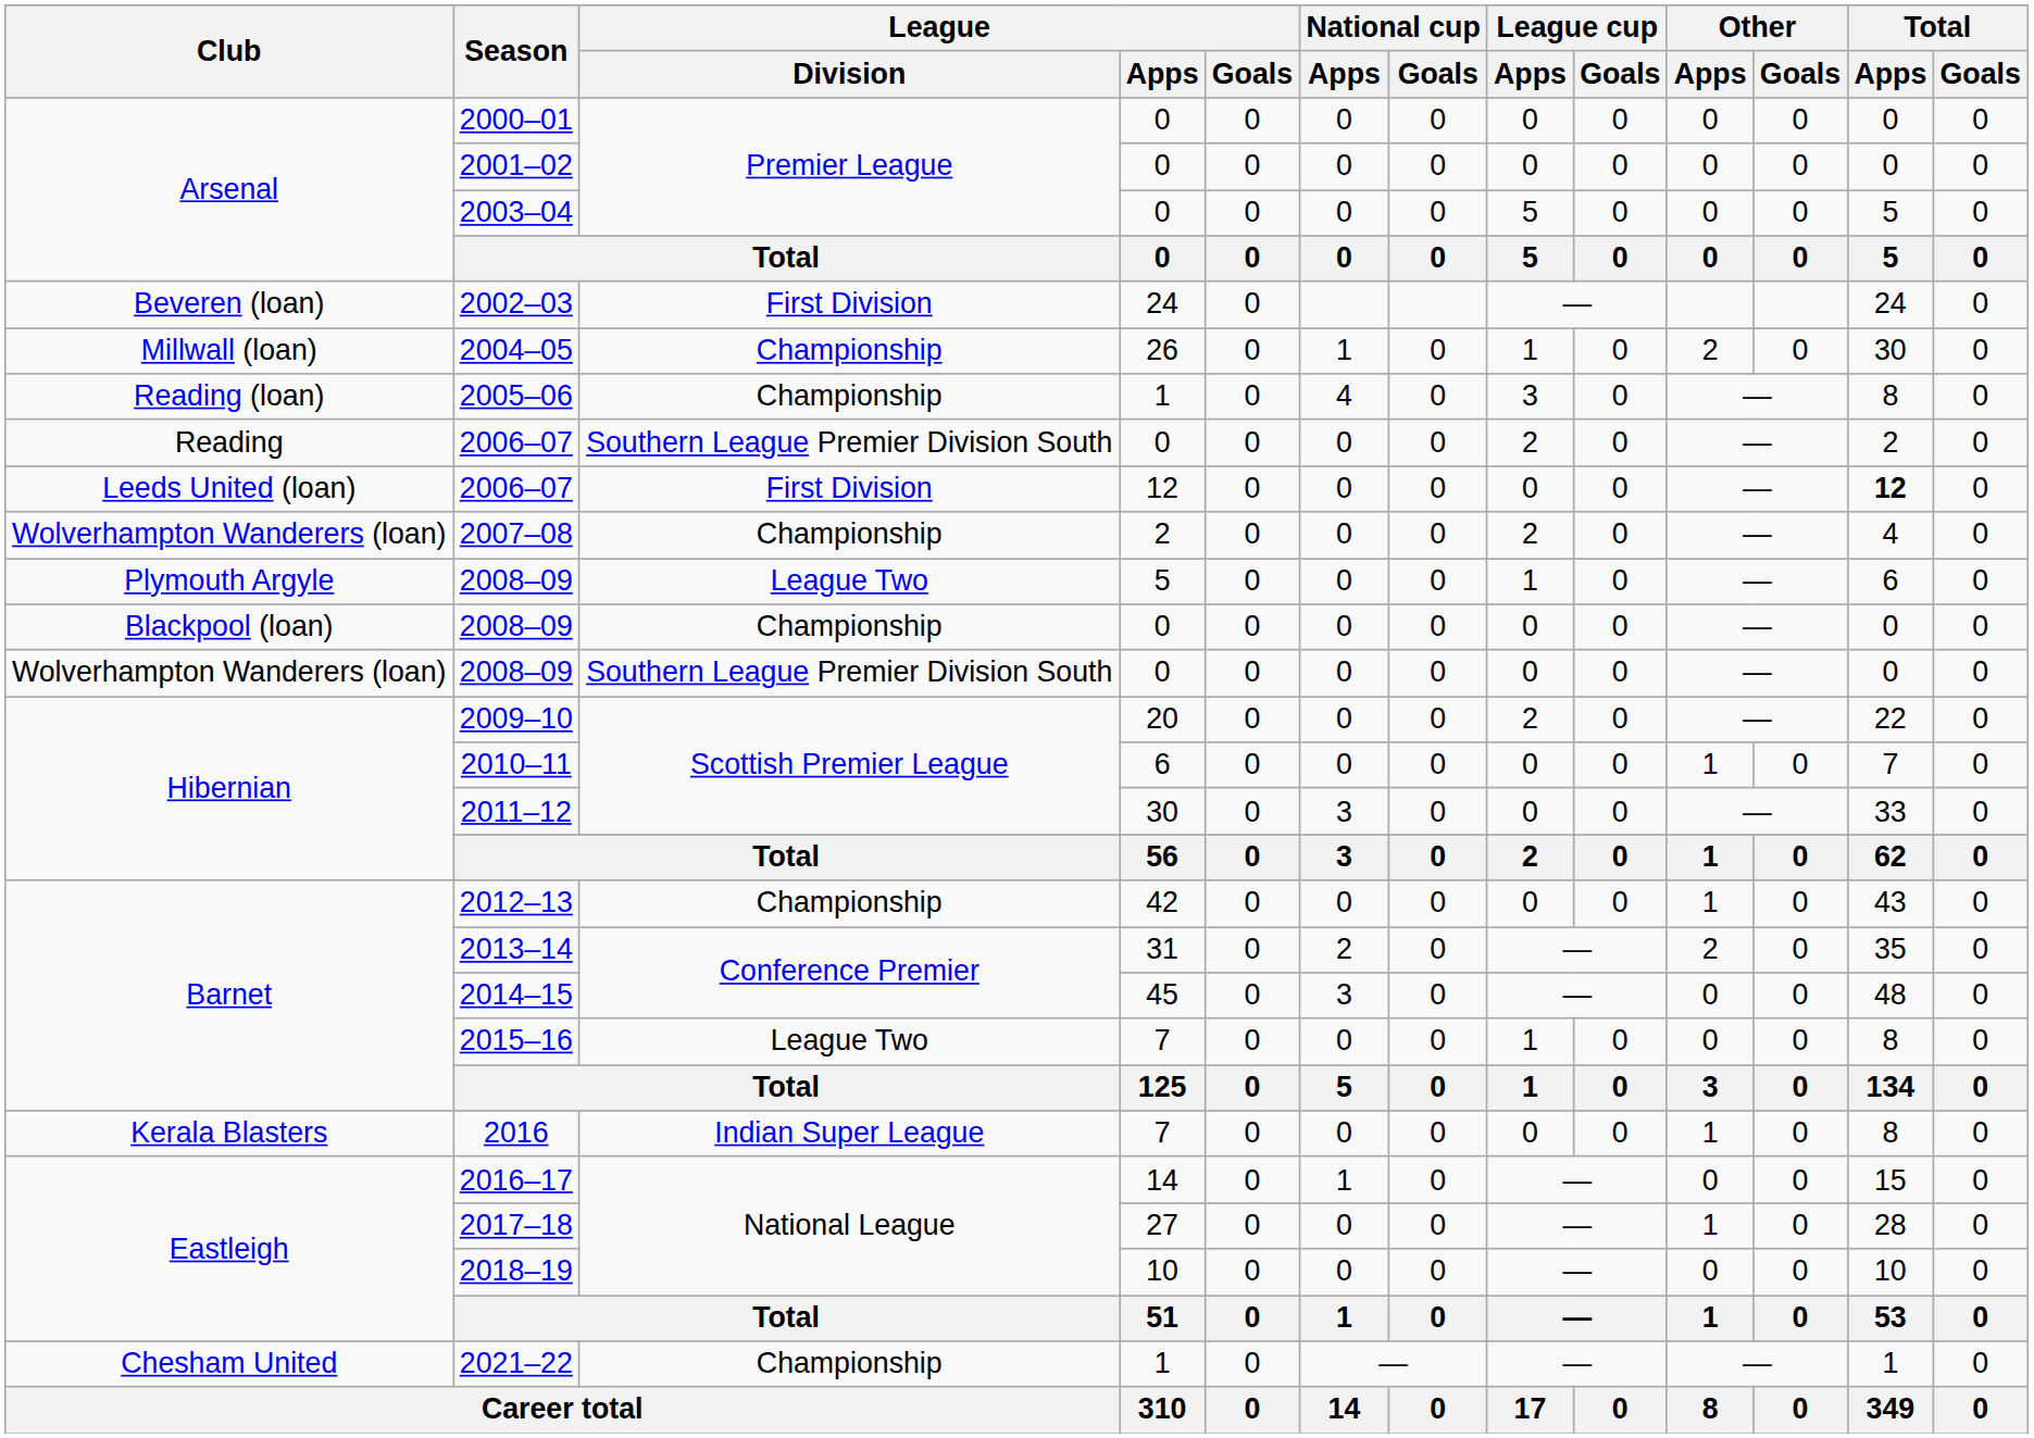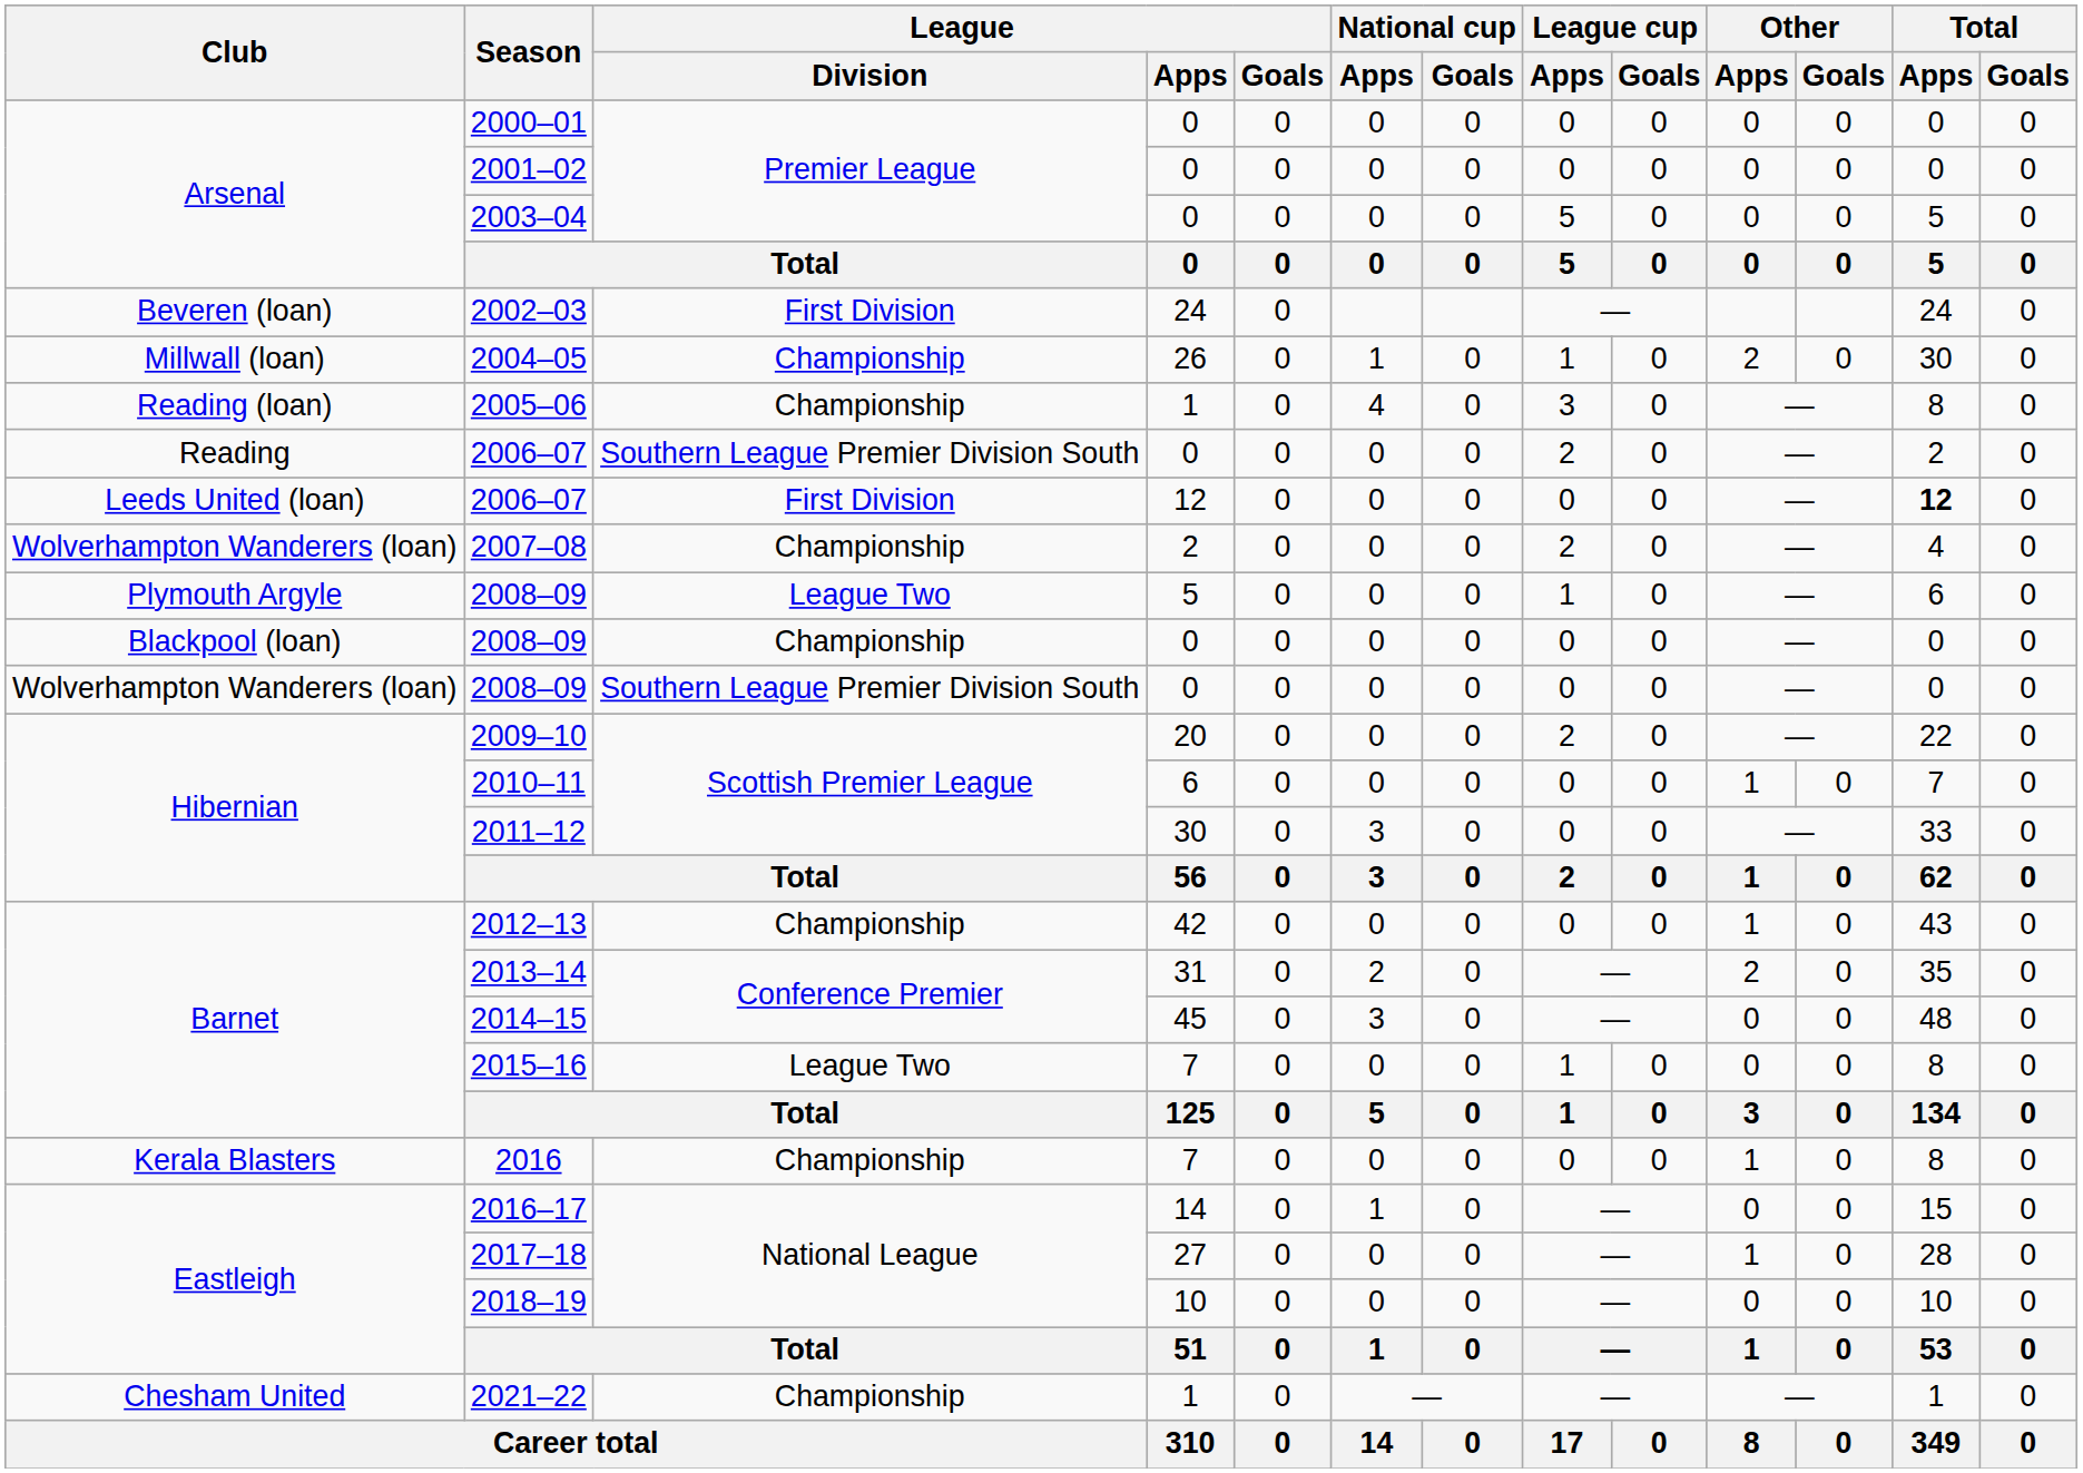 <table class="wikitable" style="text-align:center">
 <tr>
 <th rowspan="2">Club</th>
 <th rowspan="2">Season</th>
 <th colspan="3">League</th>
 <th colspan="2">National cup</th>
 <th colspan="2">League cup</th>
 <th colspan="2">Other</th>
 <th colspan="2">Total</th>
 </tr>
 <tr>
 <th>Division</th>
 <th>Apps</th>
 <th>Goals</th>
 <th>Apps</th>
 <th>Goals</th>
 <th>Apps</th>
 <th>Goals</th>
 <th>Apps</th>
 <th>Goals</th>
 <th>Apps</th>
 <th>Goals</th>
 </tr>
 <tr>
 <td rowspan="4"><a href='#'>Arsenal</a></td>
 <td><a href='#'>2000–01</a></td>
 <td rowspan="3"><a href='#'>Premier League</a></td>
 <td>0</td>
 <td>0</td>
 <td>0</td>
 <td>0</td>
 <td>0</td>
 <td>0</td>
 <td>0</td>
 <td>0</td>
 <td>0</td>
 <td>0</td>
 </tr>
 <tr>
 <td><a href='#'>2001–02</a></td>
 <td>0</td>
 <td>0</td>
 <td>0</td>
 <td>0</td>
 <td>0</td>
 <td>0</td>
 <td>0</td>
 <td>0</td>
 <td>0</td>
 <td>0</td>
 </tr>
 <tr>
 <td><a href='#'>2003–04</a></td>
 <td>0</td>
 <td>0</td>
 <td>0</td>
 <td>0</td>
 <td>5</td>
 <td>0</td>
 <td>0</td>
 <td>0</td>
 <td>5</td>
 <td>0</td>
 </tr>
 <tr>
 <th colspan="2">Total</th>
 <th>0</th>
 <th>0</th>
 <th>0</th>
 <th>0</th>
 <th>5</th>
 <th>0</th>
 <th>0</th>
 <th>0</th>
 <th>5</th>
 <th>0</th>
 </tr>
 <tr>
 <td><a href='#'>Beveren</a> (loan)</td>
 <td><a href='#'>2002–03</a></td>
 <td><a href='#'>First Division</a></td>
 <td>24</td>
 <td>0</td>
 <td></td>
 <td></td>
 <td colspan="2">—</td>
 <td></td>
 <td></td>
 <td>24</td>
 <td>0</td>
 </tr>
 <tr>
 <td><a href='#'>Millwall</a> (loan)</td>
 <td><a href='#'>2004–05</a></td>
 <td><a href='#'>Championship</a></td>
 <td>26</td>
 <td>0</td>
 <td>1</td>
 <td>0</td>
 <td>1</td>
 <td>0</td>
 <td>2</td>
 <td>0</td>
 <td>30</td>
 <td>0</td>
 </tr>
 <tr>
 <td><a href='#'>Reading</a> (loan)</td>
 <td><a href='#'>2005–06</a></td>
 <td>Championship</td>
 <td>1</td>
 <td>0</td>
 <td>4</td>
 <td>0</td>
 <td>3</td>
 <td>0</td>
 <td colspan="2">—</td>
 <td>8</td>
 <td>0</td>
 </tr>
 <tr>
 <td>Reading</td>
 <td><a href='#'>2006–07</a></td>
 <td><a href='#'>Southern League</a> Premier Division South</td>
 <td>0</td>
 <td>0</td>
 <td>0</td>
 <td>0</td>
 <td>2</td>
 <td>0</td>
 <td colspan="2">—</td>
 <td>2</td>
 <td>0</td>
 </tr>
 <tr>
 <td><a href='#'>Leeds United</a> (loan)</td>
 <td><a href='#'>2006–07</a></td>
 <td><a href='#'>First Division</a></td>
 <td>12</td>
 <td>0</td>
 <td>0</td>
 <td>0</td>
 <td>0</td>
 <td>0</td>
 <td colspan="2">—</td>
 <td><strong>12</strong></td>
 <td>0</td>
 </tr>
 <tr>
 <td><a href='#'>Wolverhampton Wanderers</a> (loan)</td>
 <td><a href='#'>2007–08</a></td>
 <td>Championship</td>
 <td>2</td>
 <td>0</td>
 <td>0</td>
 <td>0</td>
 <td>2</td>
 <td>0</td>
 <td colspan="2">—</td>
 <td>4</td>
 <td>0</td>
 </tr>
 <tr>
 <td><a href='#'>Plymouth Argyle</a></td>
 <td><a href='#'>2008–09</a></td>
 <td><a href='#'>League Two</a></td>
 <td>5</td>
 <td>0</td>
 <td>0</td>
 <td>0</td>
 <td>1</td>
 <td>0</td>
 <td colspan="2">—</td>
 <td>6</td>
 <td>0</td>
 </tr>
 <tr>
 <td><a href='#'>Blackpool</a> (loan)</td>
 <td><a href='#'>2008–09</a></td>
 <td>Championship</td>
 <td>0</td>
 <td>0</td>
 <td>0</td>
 <td>0</td>
 <td>0</td>
 <td>0</td>
 <td colspan="2">—</td>
 <td>0</td>
 <td>0</td>
 </tr>
 <tr>
 <td>Wolverhampton Wanderers (loan)</td>
 <td><a href='#'>2008–09</a></td>
 <td><a href='#'>Southern League</a> Premier Division South</td>
 <td>0</td>
 <td>0</td>
 <td>0</td>
 <td>0</td>
 <td>0</td>
 <td>0</td>
 <td colspan="2">—</td>
 <td>0</td>
 <td>0</td>
 </tr>
 <tr>
 <td rowspan="4"><a href='#'>Hibernian</a></td>
 <td><a href='#'>2009–10</a></td>
 <td rowspan="3"><a href='#'>Scottish Premier League</a></td>
 <td>20</td>
 <td>0</td>
 <td>0</td>
 <td>0</td>
 <td>2</td>
 <td>0</td>
 <td colspan="2">—</td>
 <td>22</td>
 <td>0</td>
 </tr>
 <tr>
 <td><a href='#'>2010–11</a></td>
 <td>6</td>
 <td>0</td>
 <td>0</td>
 <td>0</td>
 <td>0</td>
 <td>0</td>
 <td>1</td>
 <td>0</td>
 <td>7</td>
 <td>0</td>
 </tr>
 <tr>
 <td><a href='#'>2011–12</a></td>
 <td>30</td>
 <td>0</td>
 <td>3</td>
 <td>0</td>
 <td>0</td>
 <td>0</td>
 <td colspan="2">—</td>
 <td>33</td>
 <td>0</td>
 </tr>
 <tr>
 <th colspan="2">Total</th>
 <th>56</th>
 <th>0</th>
 <th>3</th>
 <th>0</th>
 <th>2</th>
 <th>0</th>
 <th>1</th>
 <th>0</th>
 <th>62</th>
 <th>0</th>
 </tr>
 <tr>
 <td rowspan="5"><a href='#'>Barnet</a></td>
 <td><a href='#'>2012–13</a></td>
 <td>Championship</td>
 <td>42</td>
 <td>0</td>
 <td>0</td>
 <td>0</td>
 <td>0</td>
 <td>0</td>
 <td>1</td>
 <td>0</td>
 <td>43</td>
 <td>0</td>
 </tr>
 <tr>
 <td><a href='#'>2013–14</a></td>
 <td rowspan="2"><a href='#'>Conference Premier</a></td>
 <td>31</td>
 <td>0</td>
 <td>2</td>
 <td>0</td>
 <td colspan="2">—</td>
 <td>2</td>
 <td>0</td>
 <td>35</td>
 <td>0</td>
 </tr>
 <tr>
 <td><a href='#'>2014–15</a></td>
 <td>45</td>
 <td>0</td>
 <td>3</td>
 <td>0</td>
 <td colspan="2">—</td>
 <td>0</td>
 <td>0</td>
 <td>48</td>
 <td>0</td>
 </tr>
 <tr>
 <td><a href='#'>2015–16</a></td>
 <td>League Two</td>
 <td>7</td>
 <td>0</td>
 <td>0</td>
 <td>0</td>
 <td>1</td>
 <td>0</td>
 <td>0</td>
 <td>0</td>
 <td>8</td>
 <td>0</td>
 </tr>
 <tr>
 <th colspan="2">Total</th>
 <th>125</th>
 <th>0</th>
 <th>5</th>
 <th>0</th>
 <th>1</th>
 <th>0</th>
 <th>3</th>
 <th>0</th>
 <th>134</th>
 <th>0</th>
 </tr>
 <tr>
 <td><a href='#'>Kerala Blasters</a></td>
 <td><a href='#'>2016</a></td>
-<td><a href='#'>Indian Super League</a></td>
+<td>Championship</td>
 <td>7</td>
 <td>0</td>
 <td>0</td>
 <td>0</td>
 <td>0</td>
 <td>0</td>
 <td>1</td>
 <td>0</td>
 <td>8</td>
 <td>0</td>
 </tr>
 <tr>
 <td rowspan="4"><a href='#'>Eastleigh</a></td>
 <td><a href='#'>2016–17</a></td>
 <td rowspan="3">National League</td>
 <td>14</td>
 <td>0</td>
 <td>1</td>
 <td>0</td>
 <td colspan="2">—</td>
 <td>0</td>
 <td>0</td>
 <td>15</td>
 <td>0</td>
 </tr>
 <tr>
 <td><a href='#'>2017–18</a></td>
 <td>27</td>
 <td>0</td>
 <td>0</td>
 <td>0</td>
 <td colspan="2">—</td>
 <td>1</td>
 <td>0</td>
 <td>28</td>
 <td>0</td>
 </tr>
 <tr>
 <td><a href='#'>2018–19</a></td>
 <td>10</td>
 <td>0</td>
 <td>0</td>
 <td>0</td>
 <td colspan="2">—</td>
 <td>0</td>
 <td>0</td>
 <td>10</td>
 <td>0</td>
 </tr>
 <tr>
 <th colspan="2">Total</th>
 <th>51</th>
 <th>0</th>
 <th>1</th>
 <th>0</th>
 <th colspan="2">—</th>
 <th>1</th>
 <th>0</th>
 <th>53</th>
 <th>0</th>
 </tr>
 <tr>
 <td><a href='#'>Chesham United</a></td>
 <td><a href='#'>2021–22</a></td>
 <td>Championship</td>
 <td>1</td>
 <td>0</td>
 <td colspan="2">—</td>
 <td colspan="2">—</td>
 <td colspan="2">—</td>
 <td>1</td>
 <td>0</td>
 </tr>
 <tr>
 <th colspan="3">Career total</th>
 <th>310</th>
 <th>0</th>
 <th>14</th>
 <th>0</th>
 <th>17</th>
 <th>0</th>
 <th>8</th>
 <th>0</th>
 <th>349</th>
 <th>0</th>
 </tr>
 </table>
